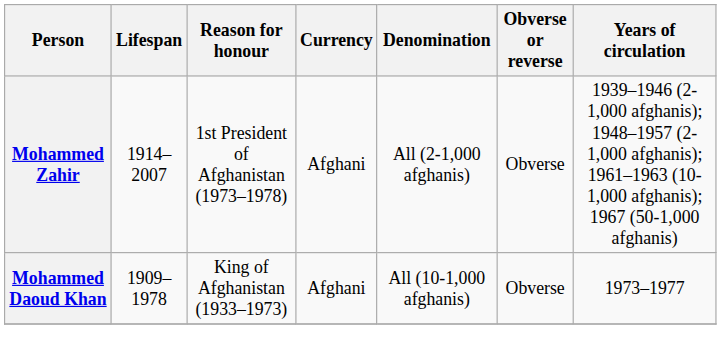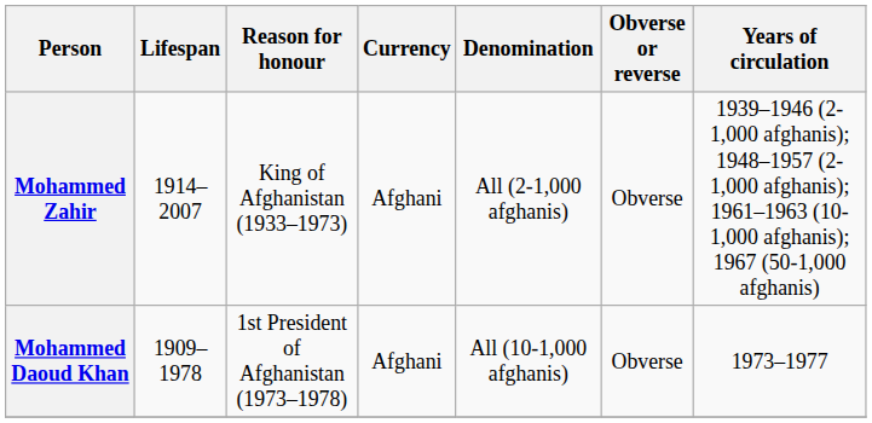 <table class="wikitable" style="font-size:95%; text-align:center;">
 <tr>
 <th>Person</th>
 <th>Lifespan</th>
 <th>Reason for honour</th>
 <th>Currency</th>
 <th>Denomination</th>
 <th>Obverse or reverse</th>
 <th>Years of circulation</th>
 </tr>
 <tr>
 <th><a href='#'>Mohammed Zahir</a></th>
 <td>1914–2007</td>
-<td>1st President of Afghanistan (1973–1978)</td>
+<td>King of Afghanistan (1933–1973)</td>
 <td>Afghani</td>
 <td>All (2-1,000 afghanis)</td>
 <td>Obverse</td>
 <td>1939–1946 (2-1,000 afghanis); 1948–1957 (2-1,000 afghanis); 1961–1963 (10-1,000 afghanis); 1967 (50-1,000 afghanis)</td>
 </tr>
 <tr>
 <th><a href='#'>Mohammed Daoud Khan</a></th>
 <td>1909–1978</td>
-<td>King of Afghanistan (1933–1973)</td>
+<td>1st President of Afghanistan (1973–1978)</td>
 <td>Afghani</td>
 <td>All (10-1,000 afghanis)</td>
 <td>Obverse</td>
 <td>1973–1977</td>
 </tr>
 <tr>
 </tr>
 </table>
